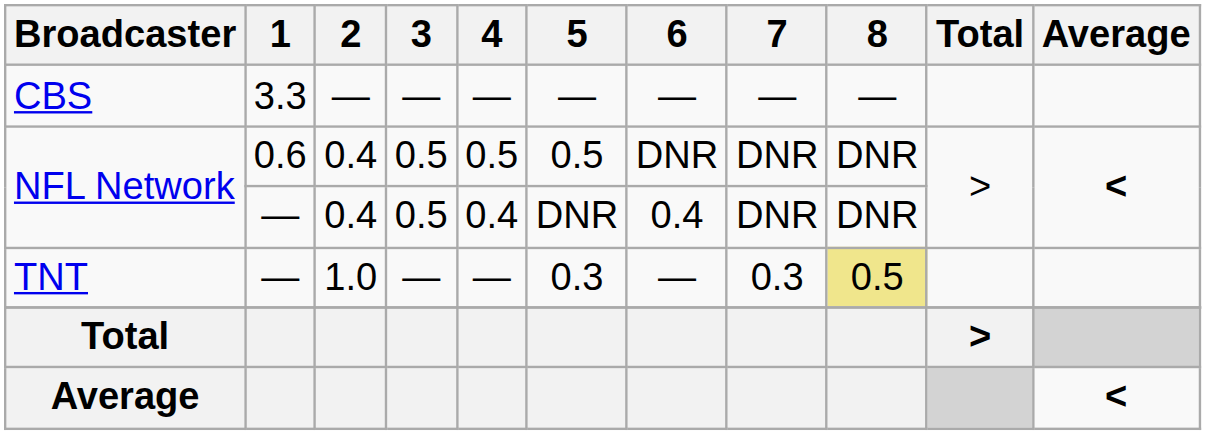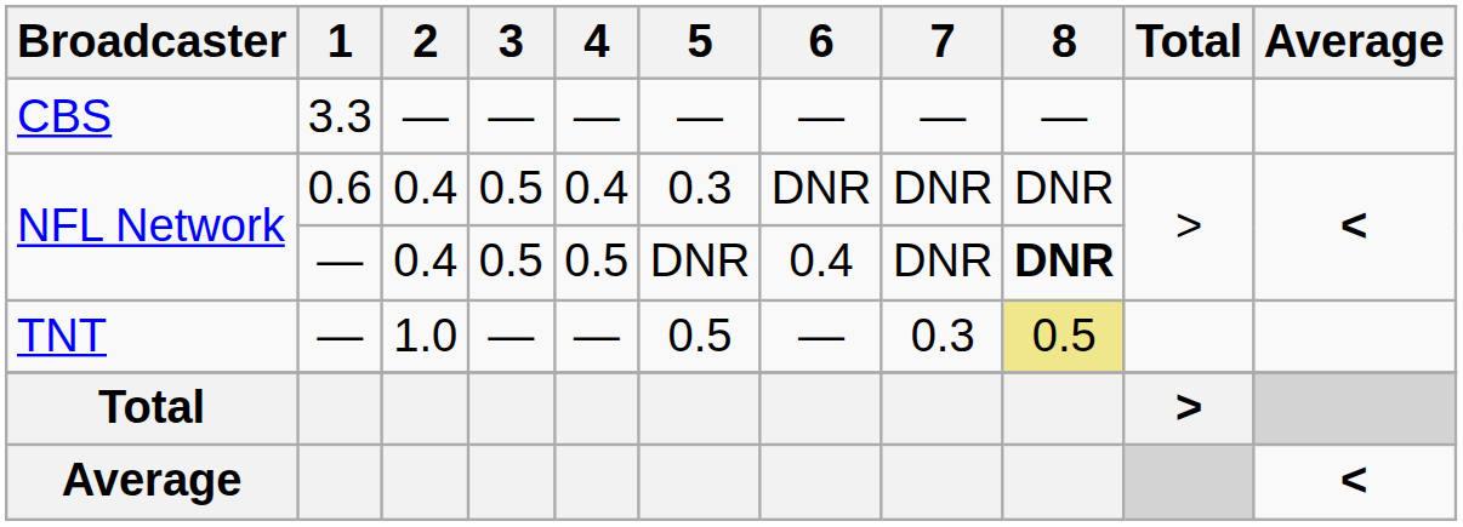 <table class="wikitable" style="text-align:center;">
 <tr>
 <th>Broadcaster</th>
 <th>1</th>
 <th>2</th>
 <th>3</th>
 <th>4</th>
 <th>5</th>
 <th>6</th>
 <th>7</th>
 <th>8</th>
 <th>Total</th>
 <th>Average</th>
 </tr>
 <tr>
 <td align=left><a href='#'>CBS</a></td>
 <td>3.3</td>
 <td>—</td>
 <td>—</td>
 <td>—</td>
 <td>—</td>
 <td>—</td>
 <td>—</td>
 <td>—</td>
 <td></td>
 <td><strong></strong></td>
 </tr>
 <tr>
 <td align=left rowspan=2><a href='#'>NFL Network</a></td>
 <td>0.6</td>
 <td>0.4</td>
 <td>0.5</td>
-<td>0.5</td>
-<td>0.5</td>
+<td>0.4</td>
+<td>0.3</td>
 <td>DNR</td>
 <td>DNR</td>
 <td>DNR</td>
 <td rowspan=2>></td>
 <td rowspan=2><strong><</strong></td>
 </tr>
 <tr>
 <td>—</td>
 <td>0.4</td>
 <td>0.5</td>
-<td>0.4</td>
+<td>0.5</td>
 <td>DNR</td>
 <td>0.4</td>
 <td>DNR</td>
-<td>DNR</td>
+<td><strong>DNR</strong></td>
 </tr>
 <tr>
 <td align=left><a href='#'>TNT</a></td>
 <td>—</td>
 <td>1.0</td>
 <td>—</td>
 <td>—</td>
-<td>0.3</td>
+<td>0.5</td>
 <td>—</td>
 <td>0.3</td>
 <td style="background: khaki;">0.5</td>
 <td></td>
 <td><strong></strong></td>
 </tr>
 <tr>
 </tr>
 <tr class="sortbottom">
 <th>Total</th>
 <th> </th>
 <th> </th>
 <th> </th>
 <th> </th>
 <th> </th>
 <th> </th>
 <th> </th>
 <th> </th>
 <th>> </th>
 <td bgcolor=lightgrey> </td>
 </tr>
 <tr class="sortbottom">
 <th>Average</th>
 <th> </th>
 <th> </th>
 <th> </th>
 <th> </th>
 <th> </th>
 <th> </th>
 <th> </th>
 <th> </th>
 <td bgcolor=lightgrey> </td>
 <td><strong><</strong></td>
 </tr>
 </table>
